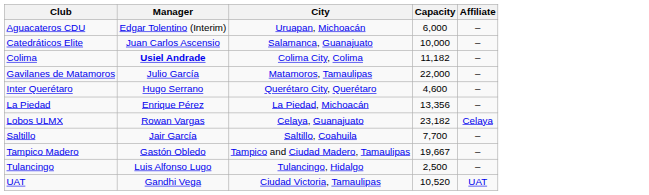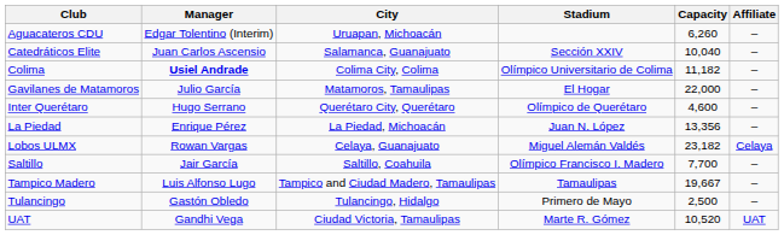 <table class="wikitable sortable" style="text-align: center;">
 <tr>
 <th>Club</th>
 <th>Manager</th>
 <th>City</th>
+<th>Stadium</th>
 <th>Capacity</th>
 <th>Affiliate</th>
 </tr>
 <tr>
 <td align="left"><a href='#'>Aguacateros CDU</a></td>
 <td> <a href='#'>Edgar Tolentino</a> (Interim)</td>
 <td><a href='#'>Uruapan</a>, <a href='#'>Michoacán</a></td>
-<td>6,000</td>
+<td></td>
+<td>6,260</td>
 <td>–</td>
 </tr>
 <tr>
 <td align="left"><a href='#'>Catedráticos Elite</a></td>
 <td> <a href='#'>Juan Carlos Ascensio</a></td>
 <td><a href='#'>Salamanca</a>, <a href='#'>Guanajuato</a> </td>
-<td>10,000</td>
+<td><a href='#'>Sección XXIV</a></td>
+<td>10,040</td>
 <td>–</td>
 </tr>
 <tr>
 <td align="left"><a href='#'>Colima</a></td>
 <td><strong> <a href='#'>Usiel Andrade</a></strong></td>
 <td><a href='#'>Colima City</a>, <a href='#'>Colima</a></td>
+<td><a href='#'>Olímpico Universitario de Colima</a></td>
 <td>11,182</td>
 <td>–</td>
 </tr>
 <tr>
 <td align="left"><a href='#'>Gavilanes de Matamoros</a></td>
 <td> <a href='#'>Julio García</a></td>
 <td><a href='#'>Matamoros</a>, <a href='#'>Tamaulipas</a></td>
+<td><a href='#'>El Hogar</a></td>
 <td>22,000</td>
 <td>–</td>
 </tr>
 <tr>
 <td align="left"><a href='#'>Inter Querétaro</a></td>
 <td> <a href='#'>Hugo Serrano</a></td>
 <td><a href='#'>Querétaro City</a>, <a href='#'>Querétaro</a></td>
+<td><a href='#'>Olímpico de Querétaro</a></td>
 <td>4,600</td>
 <td>–</td>
 </tr>
 <tr>
 <td align="left"><a href='#'>La Piedad</a></td>
 <td> <a href='#'>Enrique Pérez</a></td>
 <td><a href='#'>La Piedad</a>, <a href='#'>Michoacán</a></td>
+<td><a href='#'>Juan N. López</a></td>
 <td>13,356</td>
 <td>–</td>
 </tr>
 <tr>
 <td align="left"><a href='#'>Lobos ULMX</a></td>
 <td> <a href='#'>Rowan Vargas</a></td>
 <td><a href='#'>Celaya</a>, <a href='#'>Guanajuato</a></td>
+<td><a href='#'>Miguel Alemán Valdés</a></td>
 <td>23,182</td>
 <td><a href='#'>Celaya</a></td>
 </tr>
 <tr>
 <td align="left"><a href='#'>Saltillo</a></td>
 <td> <a href='#'>Jair García</a></td>
 <td><a href='#'>Saltillo</a>, <a href='#'>Coahuila</a></td>
+<td><a href='#'>Olímpico Francisco I. Madero</a></td>
 <td>7,700</td>
 <td>–</td>
 </tr>
 <tr>
 <td align="left"><a href='#'>Tampico Madero</a></td>
-<td> <a href='#'>Gastón Obledo</a></td>
+<td> <a href='#'>Luis Alfonso Lugo</a></td>
 <td><a href='#'>Tampico</a> and <a href='#'>Ciudad Madero</a>, <a href='#'>Tamaulipas</a></td>
+<td><a href='#'>Tamaulipas</a></td>
 <td>19,667</td>
 <td>–</td>
 </tr>
 <tr>
 <td align="left"><a href='#'>Tulancingo</a></td>
-<td> <a href='#'>Luis Alfonso Lugo</a></td>
+<td> <a href='#'>Gastón Obledo</a></td>
 <td><a href='#'>Tulancingo</a>, <a href='#'>Hidalgo</a></td>
+<td>Primero de Mayo</td>
 <td>2,500</td>
 <td>–</td>
 </tr>
 <tr>
 <td align="left"><a href='#'>UAT</a></td>
 <td> <a href='#'>Gandhi Vega</a></td>
 <td><a href='#'>Ciudad Victoria</a>, <a href='#'>Tamaulipas</a></td>
+<td><a href='#'>Marte R. Gómez</a></td>
 <td>10,520</td>
 <td><a href='#'>UAT</a></td>
 </tr>
 </table>
